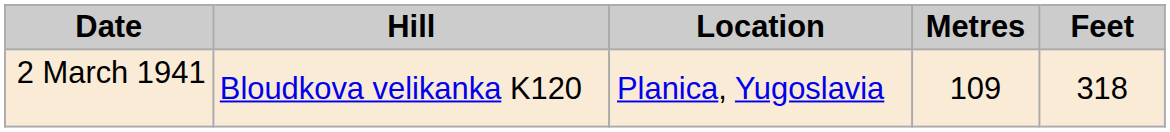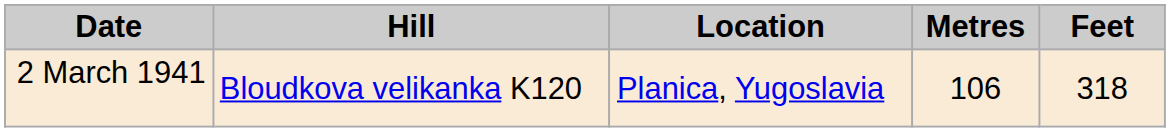 <table class="wikitable sortable" style="text-align:left; line-height:16px; width:38%;">
 <tr>
 <th style="background-color: #ccc;" width="88">Date</th>
 <th style="background-color: #ccc;" width="175">Hill</th>
 <th style="background-color: #ccc;" width="131">Location</th>
 <th style="background-color: #ccc;" width="50">Metres</th>
 <th style="background-color: #ccc;" width="50">Feet</th>
 </tr>
 <tr bgcolor=#FAEBD7>
 <td align=right>2 March 1941  </td>
 <td><a href='#'>Bloudkova velikanka</a> K120</td>
 <td><a href='#'>Planica</a>, <a href='#'>Yugoslavia</a></td>
-<td align=center>109</td>
+<td align=center>106</td>
 <td align=center>318</td>
 </tr>
 </table>
